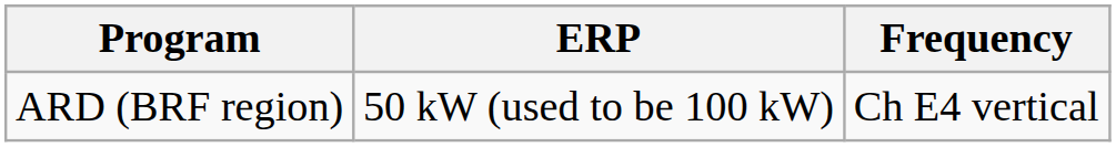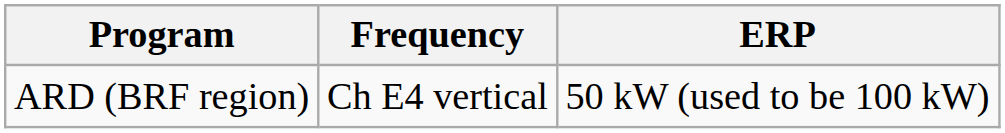 <table class="wikitable">
 <tr style="background:#ccc;">
 <th>Program</th>
+<th>Frequency</th>
 <th>ERP</th>
-<th>Frequency</th>
 </tr>
 <tr>
 <td>ARD (BRF region)</td>
+<td>Ch E4 vertical</td>
 <td>50 kW (used to be 100 kW)</td>
-<td>Ch E4 vertical</td>
 </tr>
 </table>
